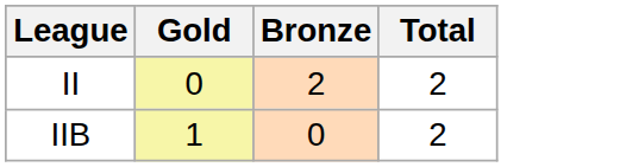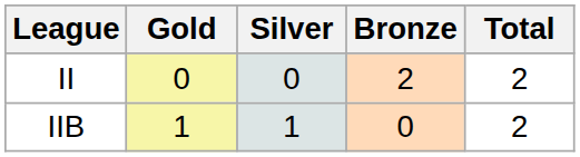 <table class=wikitable style="border:1px solid #AAAAAA">
 <tr bgcolor="#EFEFEF">
 <th>League</th>
 <th width=50>Gold</th>
+<th width=50>Silver</th>
 <th width=50>Bronze</th>
 <th width=50>Total</th>
 </tr>
 <tr align="center" bgcolor="#FFFFFF">
 <td align="center">II</td>
 <td style="background:#F7F6A8;">0</td>
+<td style="background:#DCE5E5;">0</td>
 <td style="background:#FFDAB9;">2</td>
 <td>2</td>
 </tr>
 <tr align="center" bgcolor="#FFFFFF">
 <td align="center">IIB</td>
 <td style="background:#F7F6A8;">1</td>
+<td style="background:#DCE5E5;">1</td>
 <td style="background:#FFDAB9;">0</td>
 <td>2</td>
 </tr>
 </table>
